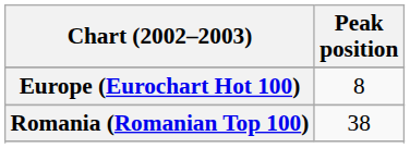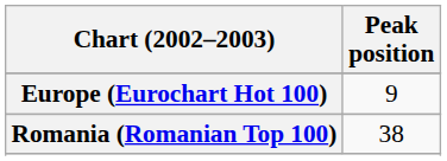 <table class="wikitable sortable plainrowheaders" style="text-align:center">
 <tr>
 <th>Chart (2002–2003)</th>
 <th>Peak<br>position</th>
 </tr>
 <tr>
 </tr>
 <tr>
 </tr>
 <tr>
 </tr>
 <tr>
 </tr>
 <tr>
 </tr>
 <tr>
 <th scope="row">Europe (<a href='#'>Eurochart Hot 100</a>)</th>
-<td>8</td>
+<td>9</td>
 </tr>
 <tr>
 </tr>
 <tr>
 </tr>
 <tr>
 </tr>
 <tr>
 </tr>
 <tr>
 <th scope="row">Romania (<a href='#'>Romanian Top 100</a>)</th>
 <td>38</td>
 </tr>
 <tr>
 </tr>
 <tr>
 </tr>
 <tr>
 </tr>
 </table>
